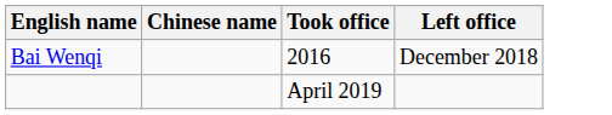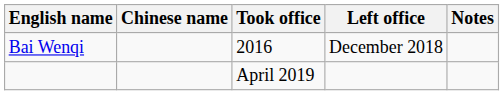 <table class="wikitable">
 <tr>
 <th>English name</th>
 <th>Chinese name</th>
 <th>Took office</th>
 <th>Left office</th>
+<th>Notes</th>
 </tr>
 <tr>
 <td><a href='#'>Bai Wenqi</a></td>
 <td></td>
 <td>2016</td>
 <td>December 2018</td>
+<td></td>
 </tr>
 <tr>
 <td></td>
 <td></td>
 <td>April 2019</td>
 <td></td>
+<td></td>
 </tr>
 </table>
